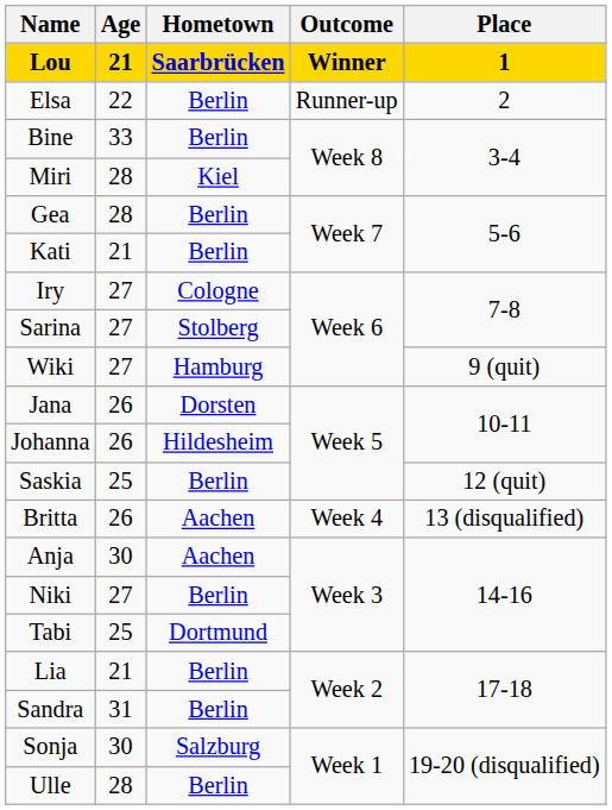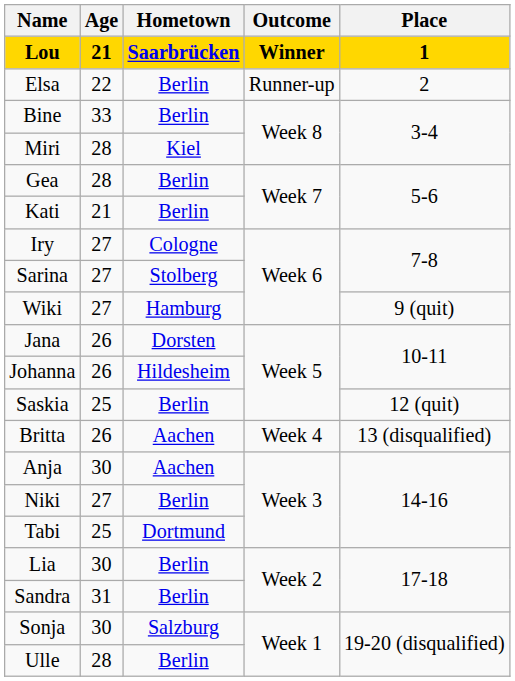 <table class="wikitable sortable" style="text-align:center; ">
 <tr>
 <th>Name</th>
 <th>Age</th>
 <th>Hometown</th>
 <th>Outcome</th>
 <th>Place</th>
 </tr>
 <tr bgcolor="gold">
 <td><strong>Lou</strong></td>
 <td><strong>21</strong></td>
 <td><strong><a href='#'>Saarbrücken</a></strong></td>
 <td><strong>Winner</strong></td>
 <td><strong>1</strong></td>
 </tr>
 <tr>
 <td>Elsa</td>
 <td>22</td>
 <td><a href='#'>Berlin</a></td>
 <td>Runner-up</td>
 <td>2</td>
 </tr>
 <tr>
 <td>Bine</td>
 <td>33</td>
 <td><a href='#'>Berlin</a></td>
 <td rowspan="2">Week 8</td>
 <td rowspan="2">3-4</td>
 </tr>
 <tr>
 <td>Miri</td>
 <td>28</td>
 <td><a href='#'>Kiel</a></td>
 </tr>
 <tr>
 <td>Gea</td>
 <td>28</td>
 <td><a href='#'>Berlin</a></td>
 <td rowspan="2">Week 7</td>
 <td rowspan="2">5-6</td>
 </tr>
 <tr>
 <td>Kati</td>
 <td>21</td>
 <td><a href='#'>Berlin</a></td>
 </tr>
 <tr>
 <td>Iry</td>
 <td>27</td>
 <td><a href='#'>Cologne</a></td>
 <td rowspan="3">Week 6</td>
 <td rowspan="2">7-8</td>
 </tr>
 <tr>
 <td>Sarina</td>
 <td>27</td>
 <td><a href='#'>Stolberg</a></td>
 </tr>
 <tr>
 <td>Wiki</td>
 <td>27</td>
 <td><a href='#'>Hamburg</a></td>
 <td>9 (quit)</td>
 </tr>
 <tr>
 <td>Jana</td>
 <td>26</td>
 <td><a href='#'>Dorsten</a></td>
 <td rowspan="3">Week 5</td>
 <td rowspan="2">10-11</td>
 </tr>
 <tr>
 <td>Johanna</td>
 <td>26</td>
 <td><a href='#'>Hildesheim</a></td>
 </tr>
 <tr>
 <td>Saskia</td>
 <td>25</td>
 <td><a href='#'>Berlin</a></td>
 <td>12 (quit)</td>
 </tr>
 <tr>
 <td>Britta</td>
 <td>26</td>
 <td><a href='#'>Aachen</a></td>
 <td>Week 4</td>
 <td>13 (disqualified)</td>
 </tr>
 <tr>
 <td>Anja</td>
 <td>30</td>
 <td><a href='#'>Aachen</a></td>
 <td rowspan="3">Week 3</td>
 <td rowspan="3">14-16</td>
 </tr>
 <tr>
 <td>Niki</td>
 <td>27</td>
 <td><a href='#'>Berlin</a></td>
 </tr>
 <tr>
 <td>Tabi</td>
 <td>25</td>
 <td><a href='#'>Dortmund</a></td>
 </tr>
 <tr>
 <td>Lia</td>
-<td>21</td>
+<td>30</td>
 <td><a href='#'>Berlin</a></td>
 <td rowspan="2">Week 2</td>
 <td rowspan="2">17-18</td>
 </tr>
 <tr>
 <td>Sandra</td>
 <td>31</td>
 <td><a href='#'>Berlin</a></td>
 </tr>
 <tr>
 <td>Sonja</td>
 <td>30</td>
 <td><a href='#'>Salzburg</a></td>
 <td rowspan="2">Week 1</td>
 <td rowspan="2">19-20 (disqualified)</td>
 </tr>
 <tr>
 <td>Ulle</td>
 <td>28</td>
 <td><a href='#'>Berlin</a></td>
 </tr>
 </table>
